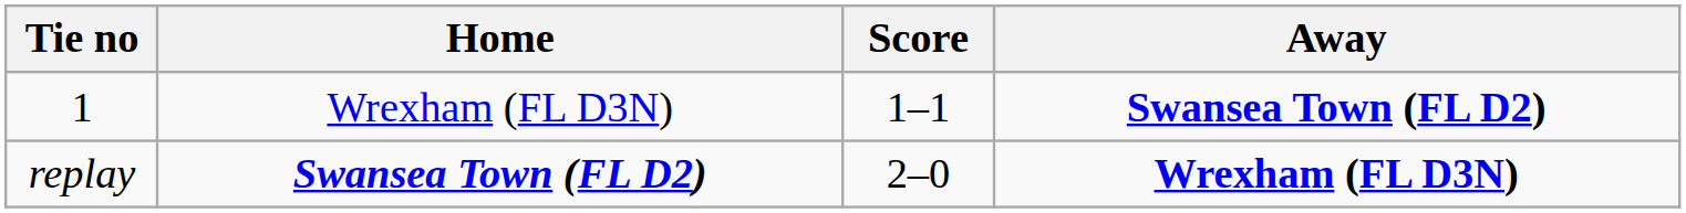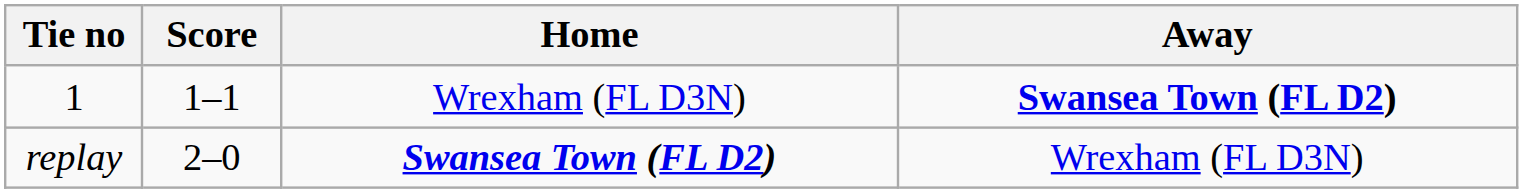 <table class="wikitable" style="text-align:center">
 <tr>
 <th width=50>Tie no</th>
+<th width=50>Score</th>
 <th width=250>Home</th>
-<th width=50>Score</th>
 <th width=250>Away</th>
 </tr>
 <tr>
 <td>1</td>
+<td>1–1</td>
 <td><a href='#'>Wrexham</a> (<a href='#'>FL D3N</a>)</td>
-<td>1–1</td>
 <td><strong><a href='#'>Swansea Town</a> (<a href='#'>FL D2</a>)</strong></td>
 </tr>
 <tr>
 <td><em>replay</em></td>
+<td></em>2–0<em></td>
 <td><strong><em><a href='#'>Swansea Town</a><strong> (<a href='#'>FL D2</a>)<em></td>
-<td></em>2–0<em></td>
-<td><strong></em><a href='#'>Wrexham</a> (<a href='#'>FL D3N</a>)<em></strong></td>
+<td></em><a href='#'>Wrexham</a> (<a href='#'>FL D3N</a>)<em></td>
 </tr>
 </table>
